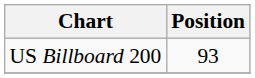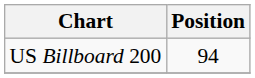 <table class="wikitable">
 <tr>
 <th>Chart</th>
 <th>Position</th>
 </tr>
 <tr>
 <td>US <em>Billboard</em> 200</td>
-<td style="text-align:center;">93</td>
+<td style="text-align:center;">94</td>
 </tr>
 <tr>
 </tr>
 </table>
